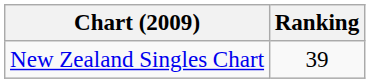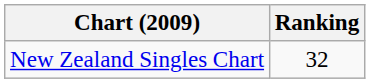 <table class="wikitable">
 <tr>
 <th>Chart (2009)</th>
 <th>Ranking</th>
 </tr>
 <tr>
 <td><a href='#'>New Zealand Singles Chart</a></td>
-<td style="text-align:center;">39</td>
+<td style="text-align:center;">32</td>
 </tr>
 </table>
